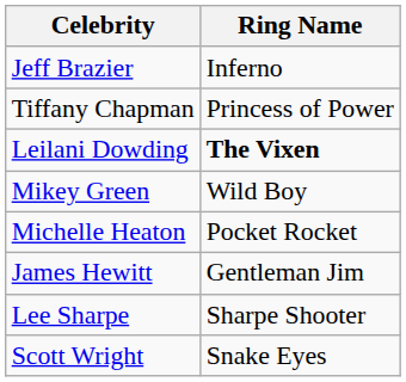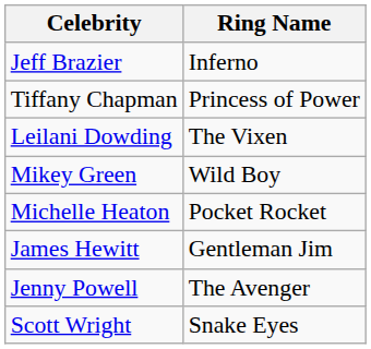 <table class="wikitable" style="text-align:left">
 <tr>
 <th>Celebrity</th>
 <th>Ring Name</th>
 </tr>
 <tr>
 <td><a href='#'>Jeff Brazier</a></td>
 <td>Inferno</td>
 </tr>
 <tr>
 <td>Tiffany Chapman</td>
 <td>Princess of Power</td>
 </tr>
 <tr>
 <td><a href='#'>Leilani Dowding</a></td>
-<td><strong>The Vixen</strong></td>
+<td>The Vixen</td>
 </tr>
 <tr>
 <td><a href='#'>Mikey Green</a></td>
 <td>Wild Boy</td>
 </tr>
 <tr>
 <td><a href='#'>Michelle Heaton</a></td>
 <td>Pocket Rocket</td>
 </tr>
 <tr>
 <td><a href='#'>James Hewitt</a></td>
 <td>Gentleman Jim</td>
 </tr>
 <tr>
-<td><a href='#'>Lee Sharpe</a></td>
-<td>Sharpe Shooter</td>
+<td><a href='#'>Jenny Powell</a></td>
+<td>The Avenger</td>
 </tr>
 <tr>
 <td><a href='#'>Scott Wright</a></td>
 <td>Snake Eyes</td>
 </tr>
 </table>
